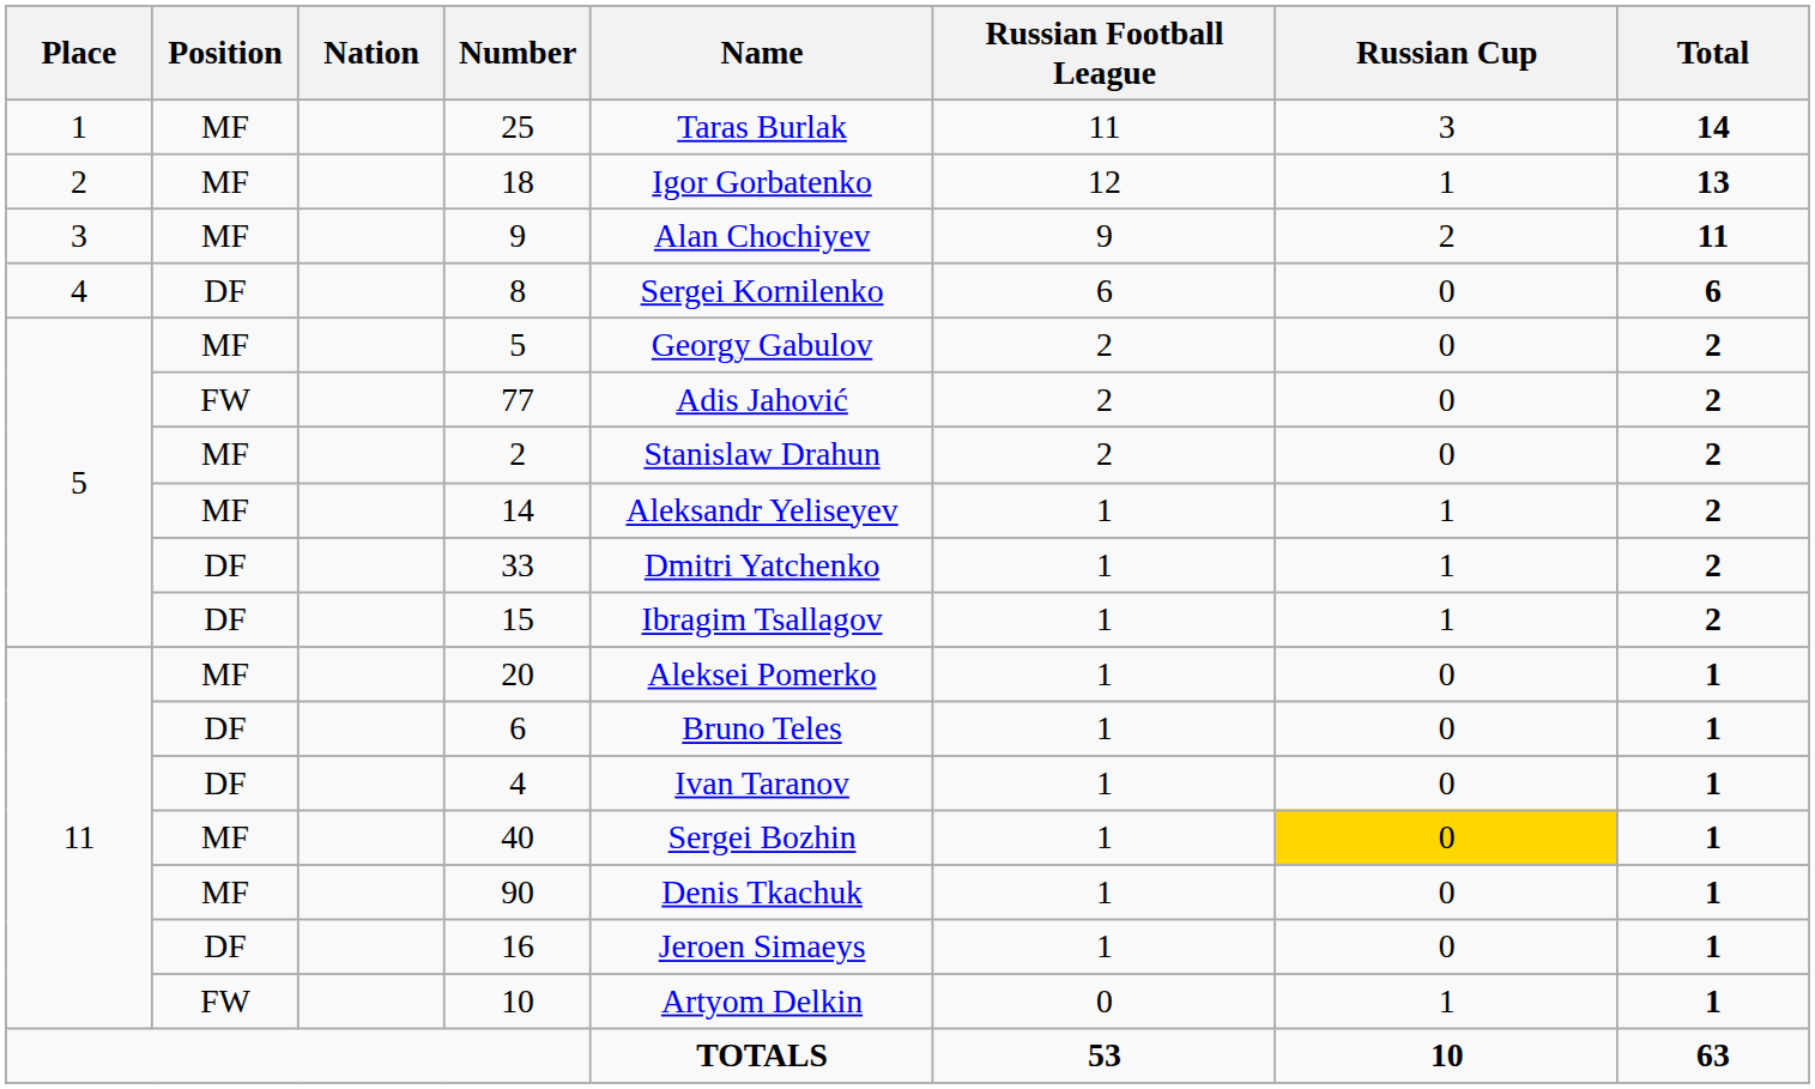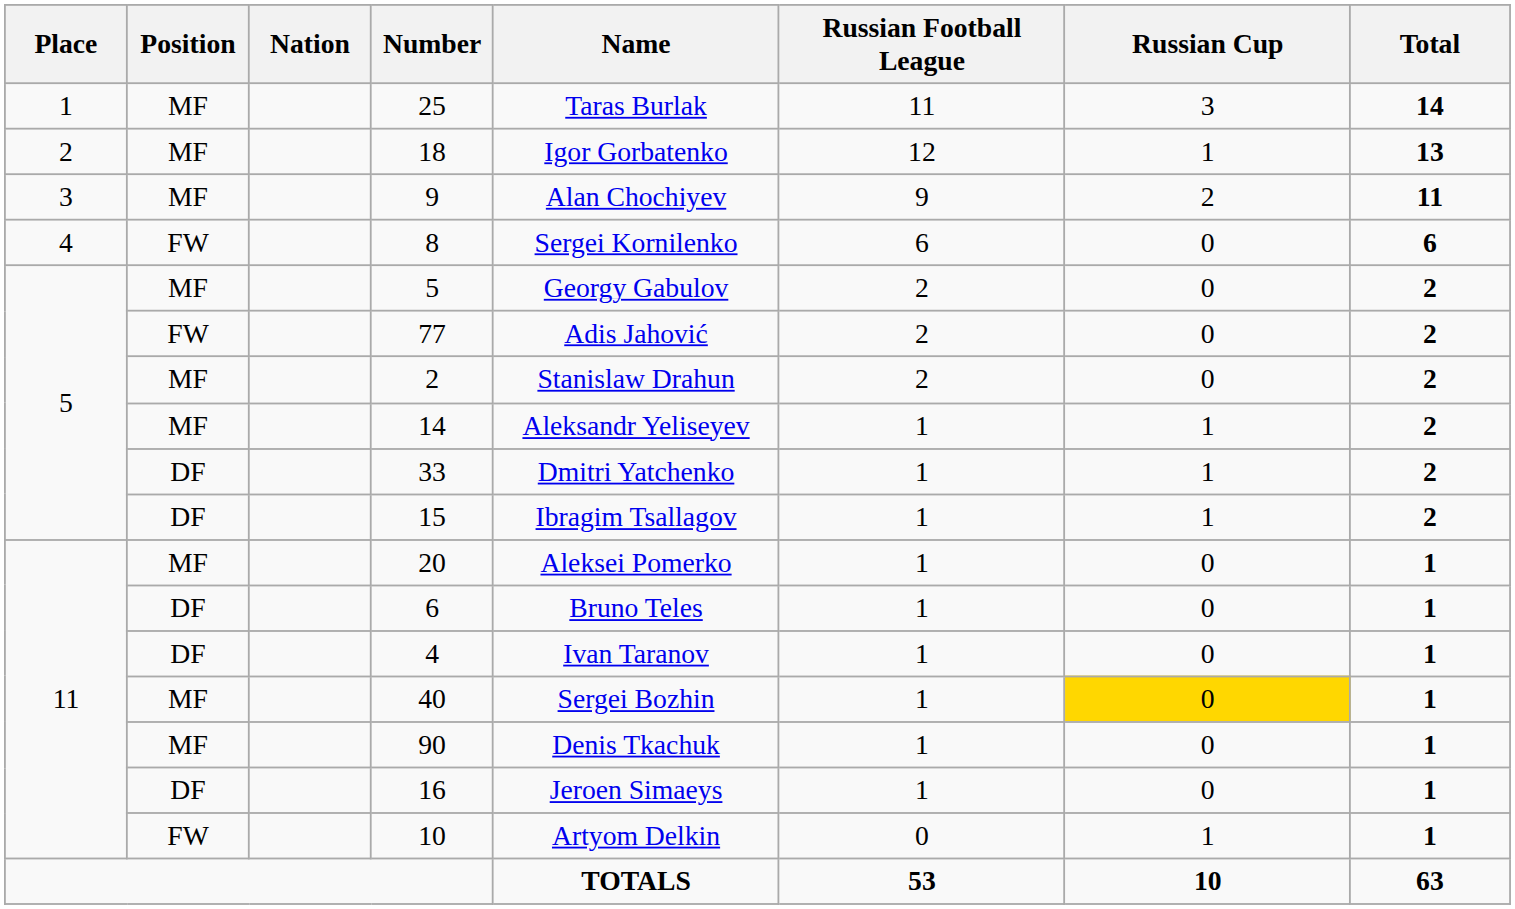 <table class="wikitable" style="font-size: 95%; text-align: center;">
 <tr>
 <th width=60>Place</th>
 <th width=60>Position</th>
 <th width=60>Nation</th>
 <th width=60>Number</th>
 <th width=150>Name</th>
 <th width=150>Russian Football League</th>
 <th width=150>Russian Cup</th>
 <th width=80><strong>Total</strong></th>
 </tr>
 <tr>
 <td>1</td>
 <td>MF</td>
 <td></td>
 <td>25</td>
 <td><a href='#'>Taras Burlak</a></td>
 <td>11</td>
 <td>3</td>
 <td><strong>14</strong></td>
 </tr>
 <tr>
 <td>2</td>
 <td>MF</td>
 <td></td>
 <td>18</td>
 <td><a href='#'>Igor Gorbatenko</a></td>
 <td>12</td>
 <td>1</td>
 <td><strong>13</strong></td>
 </tr>
 <tr>
 <td>3</td>
 <td>MF</td>
 <td></td>
 <td>9</td>
 <td><a href='#'>Alan Chochiyev</a></td>
 <td>9</td>
 <td>2</td>
 <td><strong>11</strong></td>
 </tr>
 <tr>
 <td>4</td>
-<td>DF</td>
+<td>FW</td>
 <td></td>
 <td>8</td>
 <td><a href='#'>Sergei Kornilenko</a></td>
 <td>6</td>
 <td>0</td>
 <td><strong>6</strong></td>
 </tr>
 <tr>
 <td rowspan=6>5</td>
 <td>MF</td>
 <td></td>
 <td>5</td>
 <td><a href='#'>Georgy Gabulov</a></td>
 <td>2</td>
 <td>0</td>
 <td><strong>2</strong></td>
 </tr>
 <tr>
 <td>FW</td>
 <td></td>
 <td>77</td>
 <td><a href='#'>Adis Jahović</a></td>
 <td>2</td>
 <td>0</td>
 <td><strong>2</strong></td>
 </tr>
 <tr>
 <td>MF</td>
 <td></td>
 <td>2</td>
 <td><a href='#'>Stanislaw Drahun</a></td>
 <td>2</td>
 <td>0</td>
 <td><strong>2</strong></td>
 </tr>
 <tr>
 <td>MF</td>
 <td></td>
 <td>14</td>
 <td><a href='#'>Aleksandr Yeliseyev</a></td>
 <td>1</td>
 <td>1</td>
 <td><strong>2</strong></td>
 </tr>
 <tr>
 <td>DF</td>
 <td></td>
 <td>33</td>
 <td><a href='#'>Dmitri Yatchenko</a></td>
 <td>1</td>
 <td>1</td>
 <td><strong>2</strong></td>
 </tr>
 <tr>
 <td>DF</td>
 <td></td>
 <td>15</td>
 <td><a href='#'>Ibragim Tsallagov</a></td>
 <td>1</td>
 <td>1</td>
 <td><strong>2</strong></td>
 </tr>
 <tr>
 <td rowspan=7>11</td>
 <td>MF</td>
 <td></td>
 <td>20</td>
 <td><a href='#'>Aleksei Pomerko</a></td>
 <td>1</td>
 <td>0</td>
 <td><strong>1</strong></td>
 </tr>
 <tr>
 <td>DF</td>
 <td></td>
 <td>6</td>
 <td><a href='#'>Bruno Teles</a></td>
 <td>1</td>
 <td>0</td>
 <td><strong>1</strong></td>
 </tr>
 <tr>
 <td>DF</td>
 <td></td>
 <td>4</td>
 <td><a href='#'>Ivan Taranov</a></td>
 <td>1</td>
 <td>0</td>
 <td><strong>1</strong></td>
 </tr>
 <tr>
 <td>MF</td>
 <td></td>
 <td>40</td>
 <td><a href='#'>Sergei Bozhin</a></td>
 <td>1</td>
 <td style="background: gold;">0</td>
 <td><strong>1</strong></td>
 </tr>
 <tr>
 <td>MF</td>
 <td></td>
 <td>90</td>
 <td><a href='#'>Denis Tkachuk</a></td>
 <td>1</td>
 <td>0</td>
 <td><strong>1</strong></td>
 </tr>
 <tr>
 <td>DF</td>
 <td></td>
 <td>16</td>
 <td><a href='#'>Jeroen Simaeys</a></td>
 <td>1</td>
 <td>0</td>
 <td><strong>1</strong></td>
 </tr>
 <tr>
 <td>FW</td>
 <td></td>
 <td>10</td>
 <td><a href='#'>Artyom Delkin</a></td>
 <td>0</td>
 <td>1</td>
 <td><strong>1</strong></td>
 </tr>
 <tr>
 <td colspan=4></td>
 <td><strong>TOTALS</strong></td>
 <td><strong>53</strong></td>
 <td><strong>10</strong></td>
 <td><strong>63</strong></td>
 </tr>
 </table>
